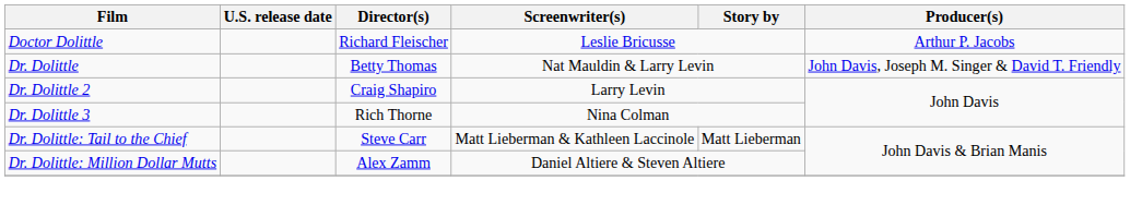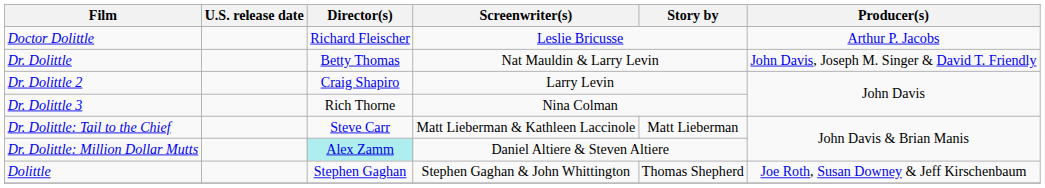 <table class="wikitable plainrowheaders" style="text-align:center;">
 <tr>
 <th>Film</th>
 <th>U.S. release date</th>
 <th>Director(s)</th>
 <th>Screenwriter(s)</th>
 <th>Story by</th>
 <th>Producer(s)</th>
 </tr>
 <tr>
 <td style="text-align:left"><em><a href='#'>Doctor Dolittle</a></em></td>
 <td style="text-align:left"></td>
 <td><a href='#'>Richard Fleischer</a></td>
 <td colspan="2"><a href='#'>Leslie Bricusse</a></td>
 <td><a href='#'>Arthur P. Jacobs</a></td>
 </tr>
 <tr>
 <td style="text-align:left"><em><a href='#'>Dr. Dolittle</a></em></td>
 <td style="text-align:left"></td>
 <td><a href='#'>Betty Thomas</a></td>
 <td colspan="2">Nat Mauldin & Larry Levin</td>
 <td><a href='#'>John Davis</a>, Joseph M. Singer & <a href='#'>David T. Friendly</a></td>
 </tr>
 <tr>
 <td style="text-align:left"><em><a href='#'>Dr. Dolittle 2</a></em></td>
 <td style="text-align:left"></td>
 <td><a href='#'>Craig Shapiro</a></td>
 <td colspan="2">Larry Levin</td>
 <td rowspan="2">John Davis</td>
 </tr>
 <tr>
 <td style="text-align:left"><em><a href='#'>Dr. Dolittle 3</a></em></td>
 <td style="text-align:left"></td>
 <td>Rich Thorne</td>
 <td colspan="2">Nina Colman</td>
 </tr>
 <tr>
 <td style="text-align:left"><em><a href='#'>Dr. Dolittle: Tail to the Chief</a></em></td>
 <td style="text-align:left"></td>
 <td><a href='#'>Steve Carr</a></td>
 <td>Matt Lieberman & Kathleen Laccinole</td>
 <td>Matt Lieberman</td>
 <td rowspan="2">John Davis & Brian Manis</td>
 </tr>
 <tr>
 <td style="text-align:left"><em><a href='#'>Dr. Dolittle: Million Dollar Mutts</a></em></td>
 <td style="text-align:left"></td>
-<td><a href='#'>Alex Zamm</a></td>
+<td style="background: paleturquoise;"><a href='#'>Alex Zamm</a></td>
 <td colspan="2">Daniel Altiere & Steven Altiere</td>
+</tr>
+<tr>
+<td style="text-align:left"><em><a href='#'>Dolittle</a></em></td>
+<td style="text-align:left"></td>
+<td><a href='#'>Stephen Gaghan</a></td>
+<td>Stephen Gaghan & John Whittington</td>
+<td>Thomas Shepherd</td>
+<td><a href='#'>Joe Roth</a>, <a href='#'>Susan Downey</a> & Jeff Kirschenbaum</td>
 </tr>
 <tr>
 </tr>
 </table>
